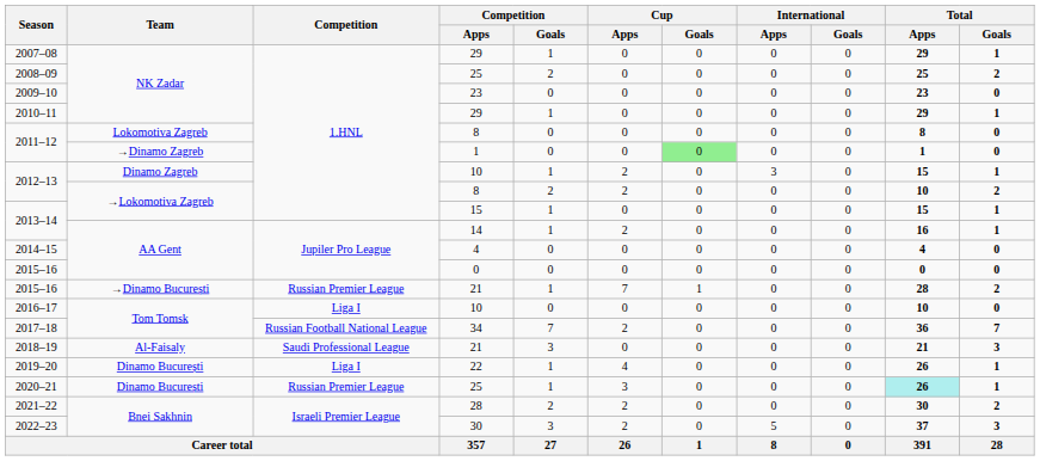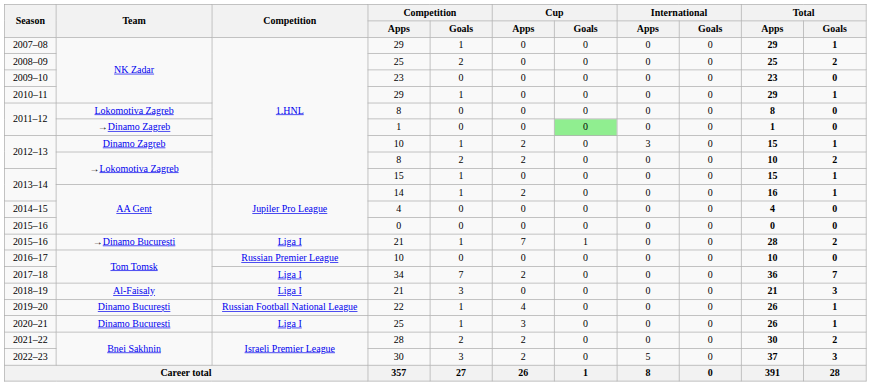 <table class="wikitable" style="font-size:90%; text-align: center;">
 <tr>
 <th rowspan=2 width=5%>Season</th>
 <th rowspan=2 width=15%>Team</th>
 <th rowspan=2 width=15%>Competition</th>
 <th colspan=2 width=12%>Competition</th>
 <th colspan=2 width=12%>Cup</th>
 <th colspan=2 width=12%>International</th>
 <th colspan=2 width=12%>Total</th>
 </tr>
 <tr>
 <th width=6%>Apps</th>
 <th width=6%>Goals</th>
 <th width=6%>Apps</th>
 <th width=6%>Goals</th>
 <th width=6%>Apps</th>
 <th width=6%>Goals</th>
 <th width=6%>Apps</th>
 <th width=6%>Goals</th>
 </tr>
 <tr>
 <td>2007–08</td>
 <td rowspan=4><a href='#'>NK Zadar</a></td>
 <td rowspan=9><a href='#'>1.HNL</a></td>
 <td>29</td>
 <td>1</td>
 <td>0</td>
 <td>0</td>
 <td>0</td>
 <td>0</td>
 <td><strong>29</strong></td>
 <td><strong>1</strong></td>
 </tr>
 <tr>
 <td>2008–09</td>
 <td>25</td>
 <td>2</td>
 <td>0</td>
 <td>0</td>
 <td>0</td>
 <td>0</td>
 <td><strong>25</strong></td>
 <td><strong>2</strong></td>
 </tr>
 <tr>
 <td>2009–10</td>
 <td>23</td>
 <td>0</td>
 <td>0</td>
 <td>0</td>
 <td>0</td>
 <td>0</td>
 <td><strong>23</strong></td>
 <td><strong>0</strong></td>
 </tr>
 <tr>
 <td>2010–11</td>
 <td>29</td>
 <td>1</td>
 <td>0</td>
 <td>0</td>
 <td>0</td>
 <td>0</td>
 <td><strong>29</strong></td>
 <td><strong>1</strong></td>
 </tr>
 <tr>
 <td rowspan=2>2011–12</td>
 <td><a href='#'>Lokomotiva Zagreb</a></td>
 <td>8</td>
 <td>0</td>
 <td>0</td>
 <td>0</td>
 <td>0</td>
 <td>0</td>
 <td><strong>8</strong></td>
 <td><strong>0</strong></td>
 </tr>
 <tr>
 <td>→<a href='#'>Dinamo Zagreb</a></td>
 <td>1</td>
 <td>0</td>
 <td>0</td>
 <td style="background: lightgreen;">0</td>
 <td>0</td>
 <td>0</td>
 <td><strong>1</strong></td>
 <td><strong>0</strong></td>
 </tr>
 <tr>
 <td rowspan=2>2012–13</td>
 <td><a href='#'>Dinamo Zagreb</a></td>
 <td>10</td>
 <td>1</td>
 <td>2</td>
 <td>0</td>
 <td>3</td>
 <td>0</td>
 <td><strong>15</strong></td>
 <td><strong>1</strong></td>
 </tr>
 <tr>
 <td rowspan=2>→<a href='#'>Lokomotiva Zagreb</a></td>
 <td>8</td>
 <td>2</td>
 <td>2</td>
 <td>0</td>
 <td>0</td>
 <td>0</td>
 <td><strong>10</strong></td>
 <td><strong>2</strong></td>
 </tr>
 <tr>
 <td rowspan=2>2013–14</td>
 <td>15</td>
 <td>1</td>
 <td>0</td>
 <td>0</td>
 <td>0</td>
 <td>0</td>
 <td><strong>15</strong></td>
 <td><strong>1</strong></td>
 </tr>
 <tr>
 <td rowspan=3><a href='#'>AA Gent</a></td>
 <td rowspan=3><a href='#'>Jupiler Pro League</a></td>
 <td>14</td>
 <td>1</td>
 <td>2</td>
 <td>0</td>
 <td>0</td>
 <td>0</td>
 <td><strong>16</strong></td>
 <td><strong>1</strong></td>
 </tr>
 <tr>
 <td>2014–15</td>
 <td>4</td>
 <td>0</td>
 <td>0</td>
 <td>0</td>
 <td>0</td>
 <td>0</td>
 <td><strong>4</strong></td>
 <td><strong>0</strong></td>
 </tr>
 <tr>
 <td>2015–16</td>
 <td>0</td>
 <td>0</td>
 <td>0</td>
 <td>0</td>
 <td>0</td>
 <td>0</td>
 <td><strong>0</strong></td>
 <td><strong>0</strong></td>
 </tr>
 <tr>
 <td>2015–16</td>
 <td rowspan=1>→<a href='#'>Dinamo București</a></td>
-<td rowspan=1><a href='#'>Russian Premier League</a></td>
+<td rowspan=1><a href='#'>Liga I</a></td>
 <td>21</td>
 <td>1</td>
 <td>7</td>
 <td>1</td>
 <td>0</td>
 <td>0</td>
 <td><strong>28</strong></td>
 <td><strong>2</strong></td>
 </tr>
 <tr>
 <td>2016–17</td>
 <td rowspan=2><a href='#'>Tom Tomsk</a></td>
-<td rowspan=1><a href='#'>Liga I</a></td>
+<td rowspan=1><a href='#'>Russian Premier League</a></td>
 <td>10</td>
 <td>0</td>
 <td>0</td>
 <td>0</td>
 <td>0</td>
 <td>0</td>
 <td><strong>10</strong></td>
 <td><strong>0</strong></td>
 </tr>
 <tr>
 <td>2017–18</td>
-<td rowspan=1><a href='#'>Russian Football National League</a></td>
+<td rowspan=1><a href='#'>Liga I</a></td>
 <td>34</td>
 <td>7</td>
 <td>2</td>
 <td>0</td>
 <td>0</td>
 <td>0</td>
 <td><strong>36</strong></td>
 <td><strong>7</strong></td>
 </tr>
 <tr>
 <td>2018–19</td>
 <td rowspan=1><a href='#'>Al-Faisaly</a></td>
-<td rowspan=1><a href='#'>Saudi Professional League</a></td>
+<td rowspan=1><a href='#'>Liga I</a></td>
 <td>21</td>
 <td>3</td>
 <td>0</td>
 <td>0</td>
 <td>0</td>
 <td>0</td>
 <td><strong>21</strong></td>
 <td><strong>3</strong></td>
 </tr>
 <tr>
 <td>2019–20</td>
 <td rowspan=1><a href='#'>Dinamo București</a></td>
-<td rowspan=1><a href='#'>Liga I</a></td>
+<td rowspan=1><a href='#'>Russian Football National League</a></td>
 <td>22</td>
 <td>1</td>
 <td>4</td>
 <td>0</td>
 <td>0</td>
 <td>0</td>
 <td><strong>26</strong></td>
 <td><strong>1</strong></td>
 </tr>
 <tr>
 <td>2020–21</td>
 <td rowspan=1><a href='#'>Dinamo București</a></td>
-<td rowspan=1><a href='#'>Russian Premier League</a></td>
+<td rowspan=1><a href='#'>Liga I</a></td>
 <td>25</td>
 <td>1</td>
 <td>3</td>
 <td>0</td>
 <td>0</td>
 <td>0</td>
-<td style="background: paleturquoise;"><strong>26</strong></td>
+<td><strong>26</strong></td>
 <td><strong>1</strong></td>
 </tr>
 <tr>
 <td>2021–22</td>
 <td rowspan=2><a href='#'>Bnei Sakhnin</a></td>
 <td rowspan=2><a href='#'>Israeli Premier League</a></td>
 <td>28</td>
 <td>2</td>
 <td>2</td>
 <td>0</td>
 <td>0</td>
 <td>0</td>
 <td><strong>30</strong></td>
 <td><strong>2</strong></td>
 </tr>
 <tr>
 <td>2022–23</td>
 <td>30</td>
 <td>3</td>
 <td>2</td>
 <td>0</td>
 <td>5</td>
 <td>0</td>
 <td><strong>37</strong></td>
 <td><strong>3</strong></td>
 </tr>
 <tr>
 <th colspan=3 width=40%>Career total</th>
 <th width=6%>357</th>
 <th width=6%>27</th>
 <th width=6%>26</th>
 <th width=6%><strong>1</strong></th>
 <th width=6%><strong>8</strong></th>
 <th width=6%><strong>0</strong></th>
 <th width=6%>391</th>
 <th width=6%>28</th>
 </tr>
 </table>
